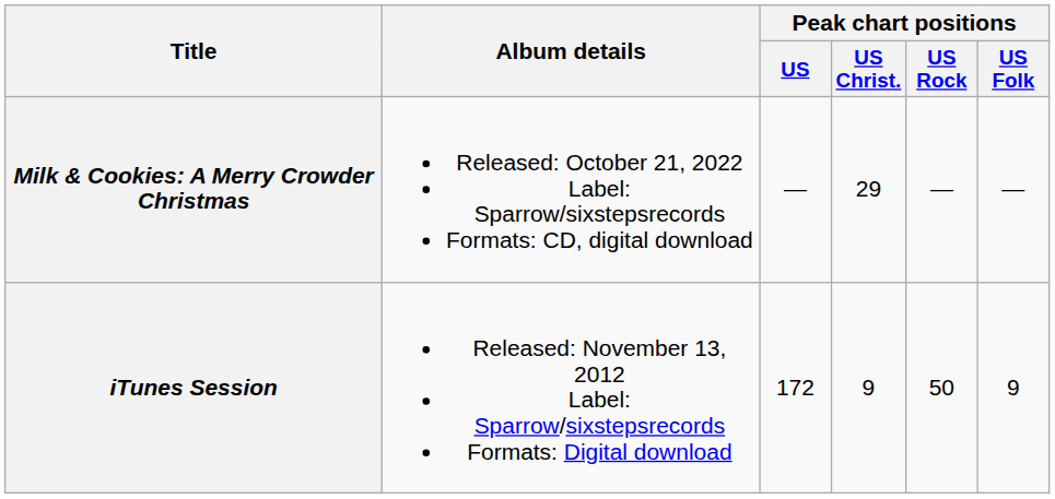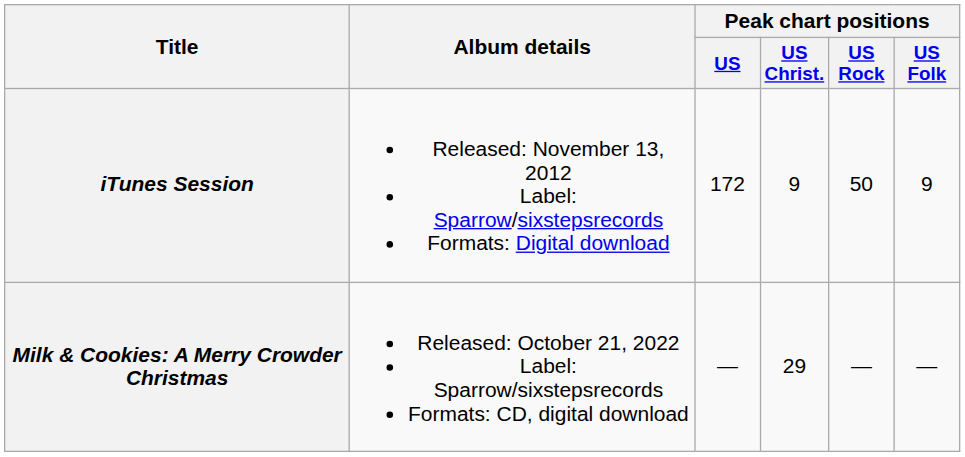 <table class="wikitable plainrowheaders" style="text-align:center;">
 <tr>
 <th scope="col" rowspan="2" style="width:16em;">Title</th>
 <th scope="col" rowspan="2" style="width:16em;">Album details</th>
 <th scope="col" colspan="4">Peak chart positions</th>
 </tr>
 <tr>
 <th style="width:3em; font-size:90%"><a href='#'>US</a><br></th>
 <th style="width:3em; font-size:90%"><a href='#'>US<br>Christ.</a><br></th>
 <th style="width:3em; font-size:90%"><a href='#'>US<br>Rock</a><br></th>
 <th style="width:3em; font-size:90%"><a href='#'>US<br>Folk</a><br></th>
 </tr>
 <tr>
+<th scope="row"><em>iTunes Session</em></th>
+<td><br><ul><li>Released: November 13, 2012</li><li>Label: <a href='#'>Sparrow</a>/<a href='#'>sixstepsrecords</a></li><li>Formats: <a href='#'>Digital download</a></li></ul></td>
+<td>172</td>
+<td>9</td>
+<td>50</td>
+<td>9</td>
+</tr>
+<tr>
 <th scope="row"><em>Milk & Cookies: A Merry Crowder Christmas</em></th>
 <td><br><ul><li>Released: October 21, 2022</li><li>Label: Sparrow/sixstepsrecords</li><li>Formats: CD, digital download</li></ul></td>
 <td>—</td>
 <td>29</td>
 <td>—</td>
 <td>—</td>
 </tr>
-<tr>
-<th scope="row"><em>iTunes Session</em></th>
-<td><br><ul><li>Released: November 13, 2012</li><li>Label: <a href='#'>Sparrow</a>/<a href='#'>sixstepsrecords</a></li><li>Formats: <a href='#'>Digital download</a></li></ul></td>
-<td>172</td>
-<td>9</td>
-<td>50</td>
-<td>9</td>
-</tr>
 </table>
